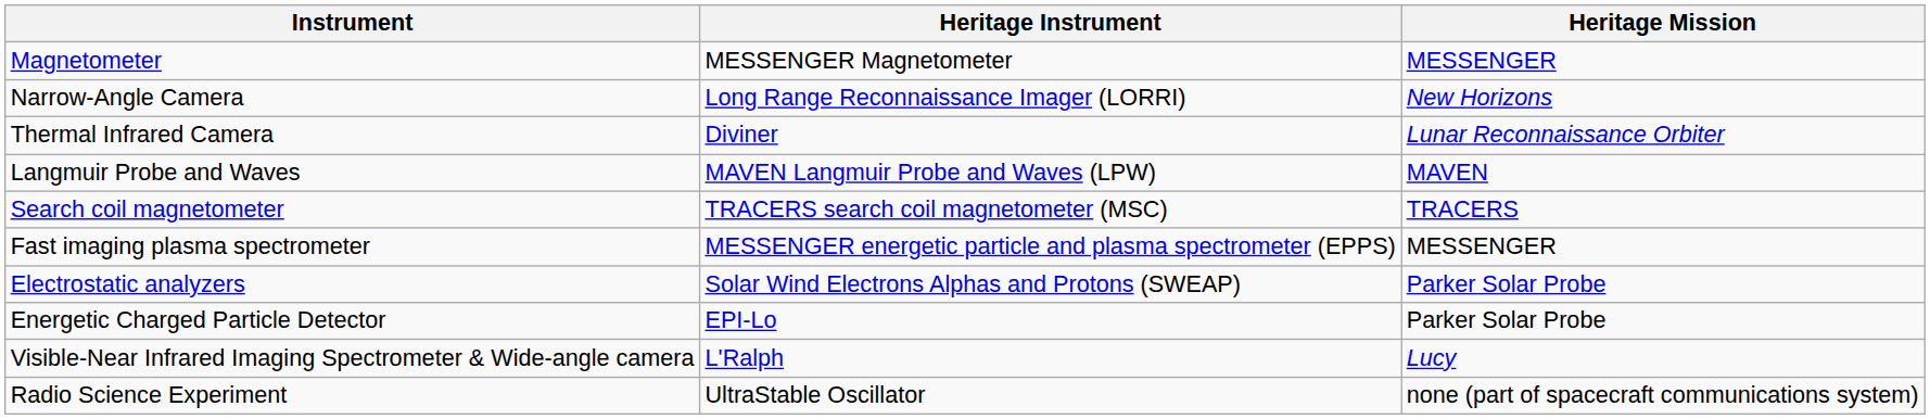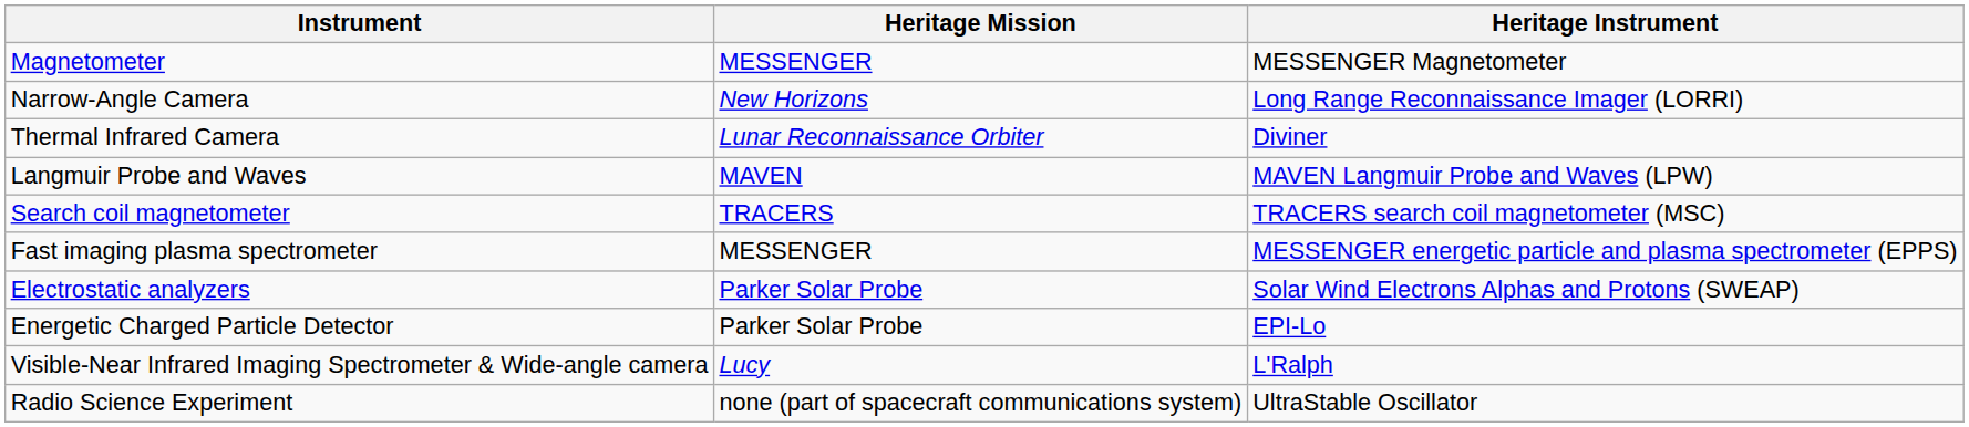 <table class="wikitable">
 <tr>
 <th>Instrument</th>
+<th>Heritage Mission</th>
 <th>Heritage Instrument</th>
-<th>Heritage Mission</th>
 </tr>
 <tr>
 <td><a href='#'>Magnetometer</a></td>
+<td><a href='#'>MESSENGER</a></td>
 <td>MESSENGER Magnetometer</td>
-<td><a href='#'>MESSENGER</a></td>
 </tr>
 <tr>
 <td>Narrow-Angle Camera</td>
+<td><em><a href='#'>New Horizons</a></em></td>
 <td><a href='#'>Long Range Reconnaissance Imager</a> (LORRI)</td>
-<td><em><a href='#'>New Horizons</a></em></td>
 </tr>
 <tr>
 <td>Thermal Infrared Camera</td>
+<td><em><a href='#'>Lunar Reconnaissance Orbiter</a></em></td>
 <td><a href='#'>Diviner</a></td>
-<td><em><a href='#'>Lunar Reconnaissance Orbiter</a></em></td>
 </tr>
 <tr>
 <td>Langmuir Probe and Waves</td>
+<td><a href='#'>MAVEN</a></td>
 <td><a href='#'>MAVEN Langmuir Probe and Waves</a> (LPW)</td>
-<td><a href='#'>MAVEN</a></td>
 </tr>
 <tr>
 <td><a href='#'>Search coil magnetometer</a></td>
+<td><a href='#'>TRACERS</a></td>
 <td><a href='#'>TRACERS search coil magnetometer</a> (MSC)</td>
-<td><a href='#'>TRACERS</a></td>
 </tr>
 <tr>
 <td>Fast imaging plasma spectrometer</td>
+<td>MESSENGER</td>
 <td><a href='#'>MESSENGER energetic particle and plasma spectrometer</a> (EPPS)</td>
-<td>MESSENGER</td>
 </tr>
 <tr>
 <td><a href='#'>Electrostatic analyzers</a></td>
+<td><a href='#'>Parker Solar Probe</a></td>
 <td><a href='#'>Solar Wind Electrons Alphas and Protons</a> (SWEAP)</td>
-<td><a href='#'>Parker Solar Probe</a></td>
 </tr>
 <tr>
 <td>Energetic Charged Particle Detector</td>
+<td>Parker Solar Probe</td>
 <td><a href='#'>EPI-Lo</a></td>
-<td>Parker Solar Probe</td>
 </tr>
 <tr>
 <td>Visible-Near Infrared Imaging Spectrometer & Wide-angle camera</td>
+<td><em><a href='#'>Lucy</a></em></td>
 <td><a href='#'>L'Ralph</a></td>
-<td><em><a href='#'>Lucy</a></em></td>
 </tr>
 <tr>
 <td>Radio Science Experiment</td>
+<td>none (part of spacecraft communications system)</td>
 <td>UltraStable Oscillator</td>
-<td>none (part of spacecraft communications system)</td>
 </tr>
 </table>
